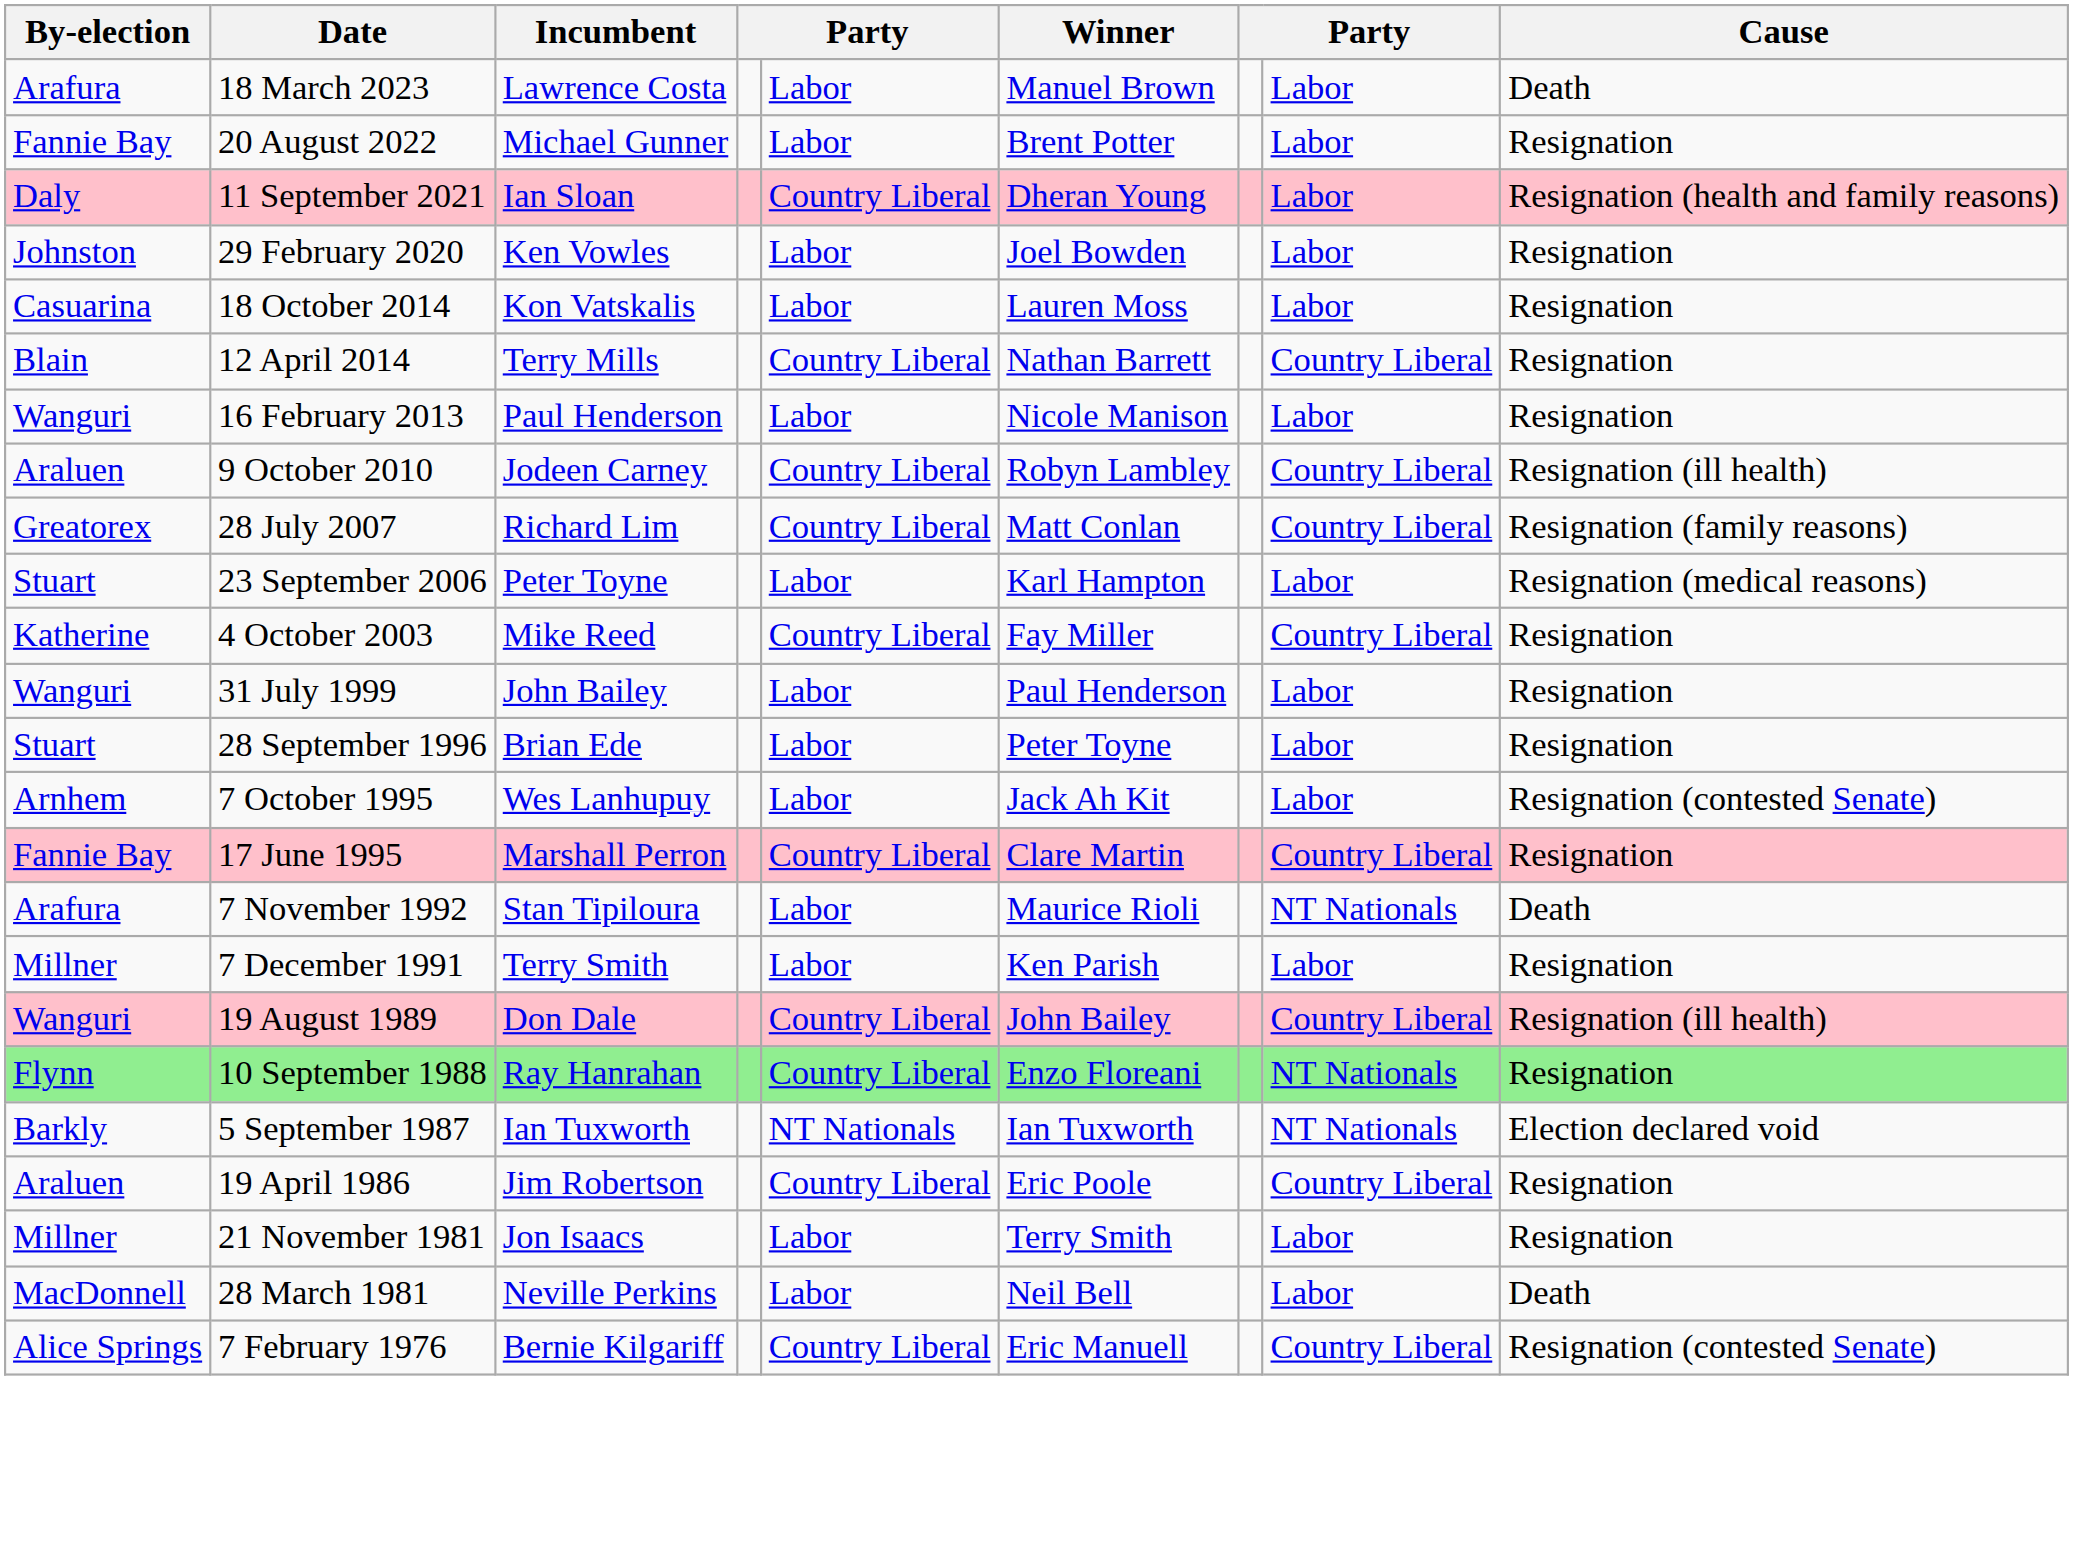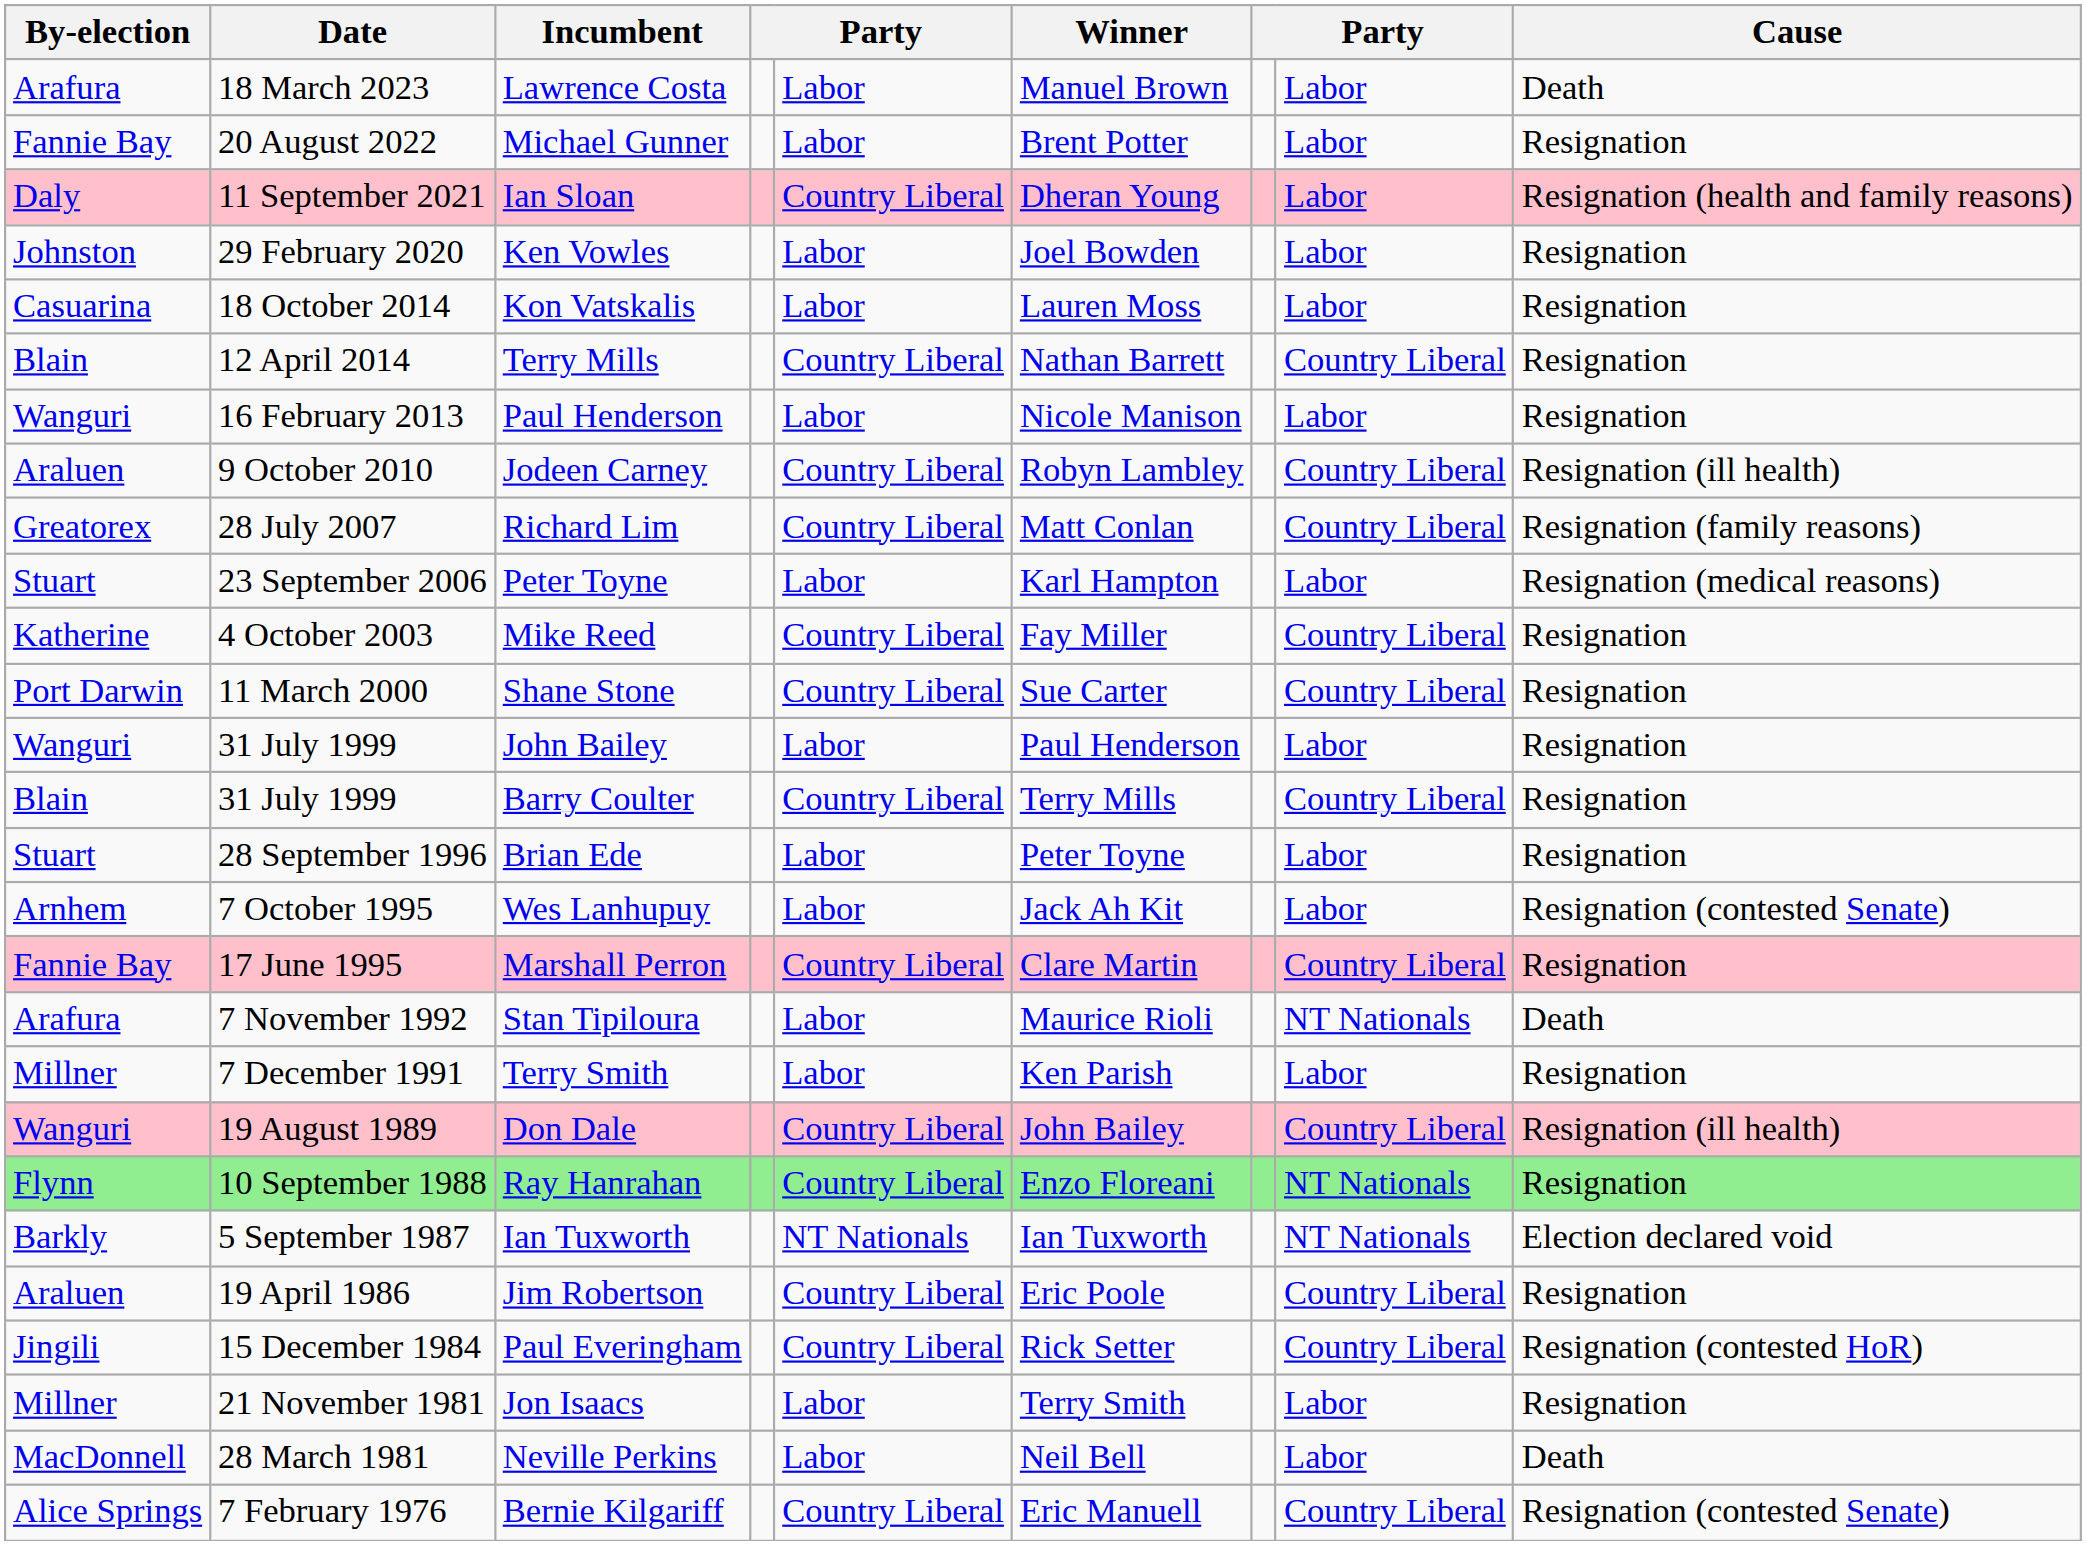 <table class="wikitable sortable">
 <tr>
 <th>By-election</th>
 <th>Date</th>
 <th>Incumbent</th>
 <th colspan=2>Party</th>
 <th>Winner</th>
 <th colspan=2>Party</th>
 <th>Cause</th>
 </tr>
 <tr>
 <td><a href='#'>Arafura</a></td>
 <td>18 March 2023</td>
 <td><a href='#'>Lawrence Costa</a></td>
 <td> </td>
 <td><a href='#'>Labor</a></td>
 <td><a href='#'>Manuel Brown</a></td>
 <td> </td>
 <td><a href='#'>Labor</a></td>
 <td>Death</td>
 </tr>
 <tr>
 <td><a href='#'>Fannie Bay</a></td>
 <td>20 August 2022</td>
 <td><a href='#'>Michael Gunner</a></td>
 <td> </td>
 <td><a href='#'>Labor</a></td>
 <td><a href='#'>Brent Potter</a></td>
 <td> </td>
 <td><a href='#'>Labor</a></td>
 <td>Resignation</td>
 </tr>
 <tr bgcolor=pink>
 <td><a href='#'>Daly</a></td>
 <td>11 September 2021</td>
 <td><a href='#'>Ian Sloan</a></td>
 <td> </td>
 <td><a href='#'>Country Liberal</a></td>
 <td><a href='#'>Dheran Young</a></td>
 <td> </td>
 <td><a href='#'>Labor</a></td>
 <td>Resignation (health and family reasons)</td>
 </tr>
 <tr>
 <td><a href='#'>Johnston</a></td>
 <td>29 February 2020</td>
 <td><a href='#'>Ken Vowles</a></td>
 <td> </td>
 <td><a href='#'>Labor</a></td>
 <td><a href='#'>Joel Bowden</a></td>
 <td> </td>
 <td><a href='#'>Labor</a></td>
 <td>Resignation</td>
 </tr>
 <tr>
 <td><a href='#'>Casuarina</a></td>
 <td>18 October 2014</td>
 <td><a href='#'>Kon Vatskalis</a></td>
 <td> </td>
 <td><a href='#'>Labor</a></td>
 <td><a href='#'>Lauren Moss</a></td>
 <td> </td>
 <td><a href='#'>Labor</a></td>
 <td>Resignation</td>
 </tr>
 <tr>
 <td><a href='#'>Blain</a></td>
 <td>12 April 2014</td>
 <td><a href='#'>Terry Mills</a></td>
 <td> </td>
 <td><a href='#'>Country Liberal</a></td>
 <td><a href='#'>Nathan Barrett</a></td>
 <td> </td>
 <td><a href='#'>Country Liberal</a></td>
 <td>Resignation</td>
 </tr>
 <tr>
 <td><a href='#'>Wanguri</a></td>
 <td>16 February 2013</td>
 <td><a href='#'>Paul Henderson</a></td>
 <td> </td>
 <td><a href='#'>Labor</a></td>
 <td><a href='#'>Nicole Manison</a></td>
 <td> </td>
 <td><a href='#'>Labor</a></td>
 <td>Resignation</td>
 </tr>
 <tr>
 <td><a href='#'>Araluen</a></td>
 <td>9 October 2010</td>
 <td><a href='#'>Jodeen Carney</a></td>
 <td> </td>
 <td><a href='#'>Country Liberal</a></td>
 <td><a href='#'>Robyn Lambley</a></td>
 <td> </td>
 <td><a href='#'>Country Liberal</a></td>
 <td>Resignation (ill health)</td>
 </tr>
 <tr>
 <td><a href='#'>Greatorex</a></td>
 <td>28 July 2007</td>
 <td><a href='#'>Richard Lim</a></td>
 <td> </td>
 <td><a href='#'>Country Liberal</a></td>
 <td><a href='#'>Matt Conlan</a></td>
 <td> </td>
 <td><a href='#'>Country Liberal</a></td>
 <td>Resignation (family reasons)</td>
 </tr>
 <tr>
 <td><a href='#'>Stuart</a></td>
 <td>23 September 2006</td>
 <td><a href='#'>Peter Toyne</a></td>
 <td> </td>
 <td><a href='#'>Labor</a></td>
 <td><a href='#'>Karl Hampton</a></td>
 <td> </td>
 <td><a href='#'>Labor</a></td>
 <td>Resignation (medical reasons)</td>
 </tr>
 <tr>
 <td><a href='#'>Katherine</a></td>
 <td>4 October 2003</td>
 <td><a href='#'>Mike Reed</a></td>
 <td> </td>
 <td><a href='#'>Country Liberal</a></td>
 <td><a href='#'>Fay Miller</a></td>
 <td> </td>
 <td><a href='#'>Country Liberal</a></td>
 <td>Resignation</td>
 </tr>
 <tr>
+<td><a href='#'>Port Darwin</a></td>
+<td>11 March 2000</td>
+<td><a href='#'>Shane Stone</a></td>
+<td> </td>
+<td><a href='#'>Country Liberal</a></td>
+<td><a href='#'>Sue Carter</a></td>
+<td> </td>
+<td><a href='#'>Country Liberal</a></td>
+<td>Resignation</td>
+</tr>
+<tr>
 <td><a href='#'>Wanguri</a></td>
 <td>31 July 1999</td>
 <td><a href='#'>John Bailey</a></td>
 <td> </td>
 <td><a href='#'>Labor</a></td>
 <td><a href='#'>Paul Henderson</a></td>
 <td> </td>
 <td><a href='#'>Labor</a></td>
+<td>Resignation</td>
+</tr>
+<tr>
+<td><a href='#'>Blain</a></td>
+<td>31 July 1999</td>
+<td><a href='#'>Barry Coulter</a></td>
+<td> </td>
+<td><a href='#'>Country Liberal</a></td>
+<td><a href='#'>Terry Mills</a></td>
+<td> </td>
+<td><a href='#'>Country Liberal</a></td>
 <td>Resignation</td>
 </tr>
 <tr>
 <td><a href='#'>Stuart</a></td>
 <td>28 September 1996</td>
 <td><a href='#'>Brian Ede</a></td>
 <td> </td>
 <td><a href='#'>Labor</a></td>
 <td><a href='#'>Peter Toyne</a></td>
 <td> </td>
 <td><a href='#'>Labor</a></td>
 <td>Resignation</td>
 </tr>
 <tr>
 <td><a href='#'>Arnhem</a></td>
 <td>7 October 1995</td>
 <td><a href='#'>Wes Lanhupuy</a></td>
 <td> </td>
 <td><a href='#'>Labor</a></td>
 <td><a href='#'>Jack Ah Kit</a></td>
 <td> </td>
 <td><a href='#'>Labor</a></td>
 <td>Resignation (contested <a href='#'>Senate</a>)</td>
 </tr>
 <tr bgcolor=pink>
 <td><a href='#'>Fannie Bay</a></td>
 <td>17 June 1995</td>
 <td><a href='#'>Marshall Perron</a></td>
 <td> </td>
 <td><a href='#'>Country Liberal</a></td>
 <td><a href='#'>Clare Martin</a></td>
 <td> </td>
 <td><a href='#'>Country Liberal</a></td>
 <td>Resignation</td>
 </tr>
 <tr>
 <td><a href='#'>Arafura</a></td>
 <td>7 November 1992</td>
 <td><a href='#'>Stan Tipiloura</a></td>
 <td> </td>
 <td><a href='#'>Labor</a></td>
 <td><a href='#'>Maurice Rioli</a></td>
 <td> </td>
 <td><a href='#'>NT Nationals</a></td>
 <td>Death</td>
 </tr>
 <tr>
 <td><a href='#'>Millner</a></td>
 <td>7 December 1991</td>
 <td><a href='#'>Terry Smith</a></td>
 <td> </td>
 <td><a href='#'>Labor</a></td>
 <td><a href='#'>Ken Parish</a></td>
 <td> </td>
 <td><a href='#'>Labor</a></td>
 <td>Resignation</td>
 </tr>
 <tr bgcolor=pink>
 <td><a href='#'>Wanguri</a></td>
 <td>19 August 1989</td>
 <td><a href='#'>Don Dale</a></td>
 <td> </td>
 <td><a href='#'>Country Liberal</a></td>
 <td><a href='#'>John Bailey</a></td>
 <td> </td>
 <td><a href='#'>Country Liberal</a></td>
 <td>Resignation (ill health)</td>
 </tr>
 <tr bgcolor=lightgreen>
 <td><a href='#'>Flynn</a></td>
 <td>10 September 1988</td>
 <td><a href='#'>Ray Hanrahan</a></td>
 <td> </td>
 <td><a href='#'>Country Liberal</a></td>
 <td><a href='#'>Enzo Floreani</a></td>
 <td> </td>
 <td><a href='#'>NT Nationals</a></td>
 <td>Resignation</td>
 </tr>
 <tr>
 <td><a href='#'>Barkly</a></td>
 <td>5 September 1987</td>
 <td><a href='#'>Ian Tuxworth</a></td>
 <td> </td>
 <td><a href='#'>NT Nationals</a></td>
 <td><a href='#'>Ian Tuxworth</a></td>
 <td> </td>
 <td><a href='#'>NT Nationals</a></td>
 <td>Election declared void</td>
 </tr>
 <tr>
 <td><a href='#'>Araluen</a></td>
 <td>19 April 1986</td>
 <td><a href='#'>Jim Robertson</a></td>
 <td> </td>
 <td><a href='#'>Country Liberal</a></td>
 <td><a href='#'>Eric Poole</a></td>
 <td> </td>
 <td><a href='#'>Country Liberal</a></td>
 <td>Resignation</td>
 </tr>
 <tr>
+<td><a href='#'>Jingili</a></td>
+<td>15 December 1984</td>
+<td><a href='#'>Paul Everingham</a></td>
+<td> </td>
+<td><a href='#'>Country Liberal</a></td>
+<td><a href='#'>Rick Setter</a></td>
+<td> </td>
+<td><a href='#'>Country Liberal</a></td>
+<td>Resignation (contested <a href='#'>HoR</a>)</td>
+</tr>
+<tr>
 <td><a href='#'>Millner</a></td>
 <td>21 November 1981</td>
 <td><a href='#'>Jon Isaacs</a></td>
 <td> </td>
 <td><a href='#'>Labor</a></td>
 <td><a href='#'>Terry Smith</a></td>
 <td> </td>
 <td><a href='#'>Labor</a></td>
 <td>Resignation</td>
 </tr>
 <tr>
 <td><a href='#'>MacDonnell</a></td>
 <td>28 March 1981</td>
 <td><a href='#'>Neville Perkins</a></td>
 <td> </td>
 <td><a href='#'>Labor</a></td>
 <td><a href='#'>Neil Bell</a></td>
 <td> </td>
 <td><a href='#'>Labor</a></td>
 <td>Death</td>
 </tr>
 <tr>
 <td><a href='#'>Alice Springs</a></td>
 <td>7 February 1976</td>
 <td><a href='#'>Bernie Kilgariff</a></td>
 <td> </td>
 <td><a href='#'>Country Liberal</a></td>
 <td><a href='#'>Eric Manuell</a></td>
 <td> </td>
 <td><a href='#'>Country Liberal</a></td>
 <td>Resignation (contested <a href='#'>Senate</a>)</td>
 </tr>
 </table>
